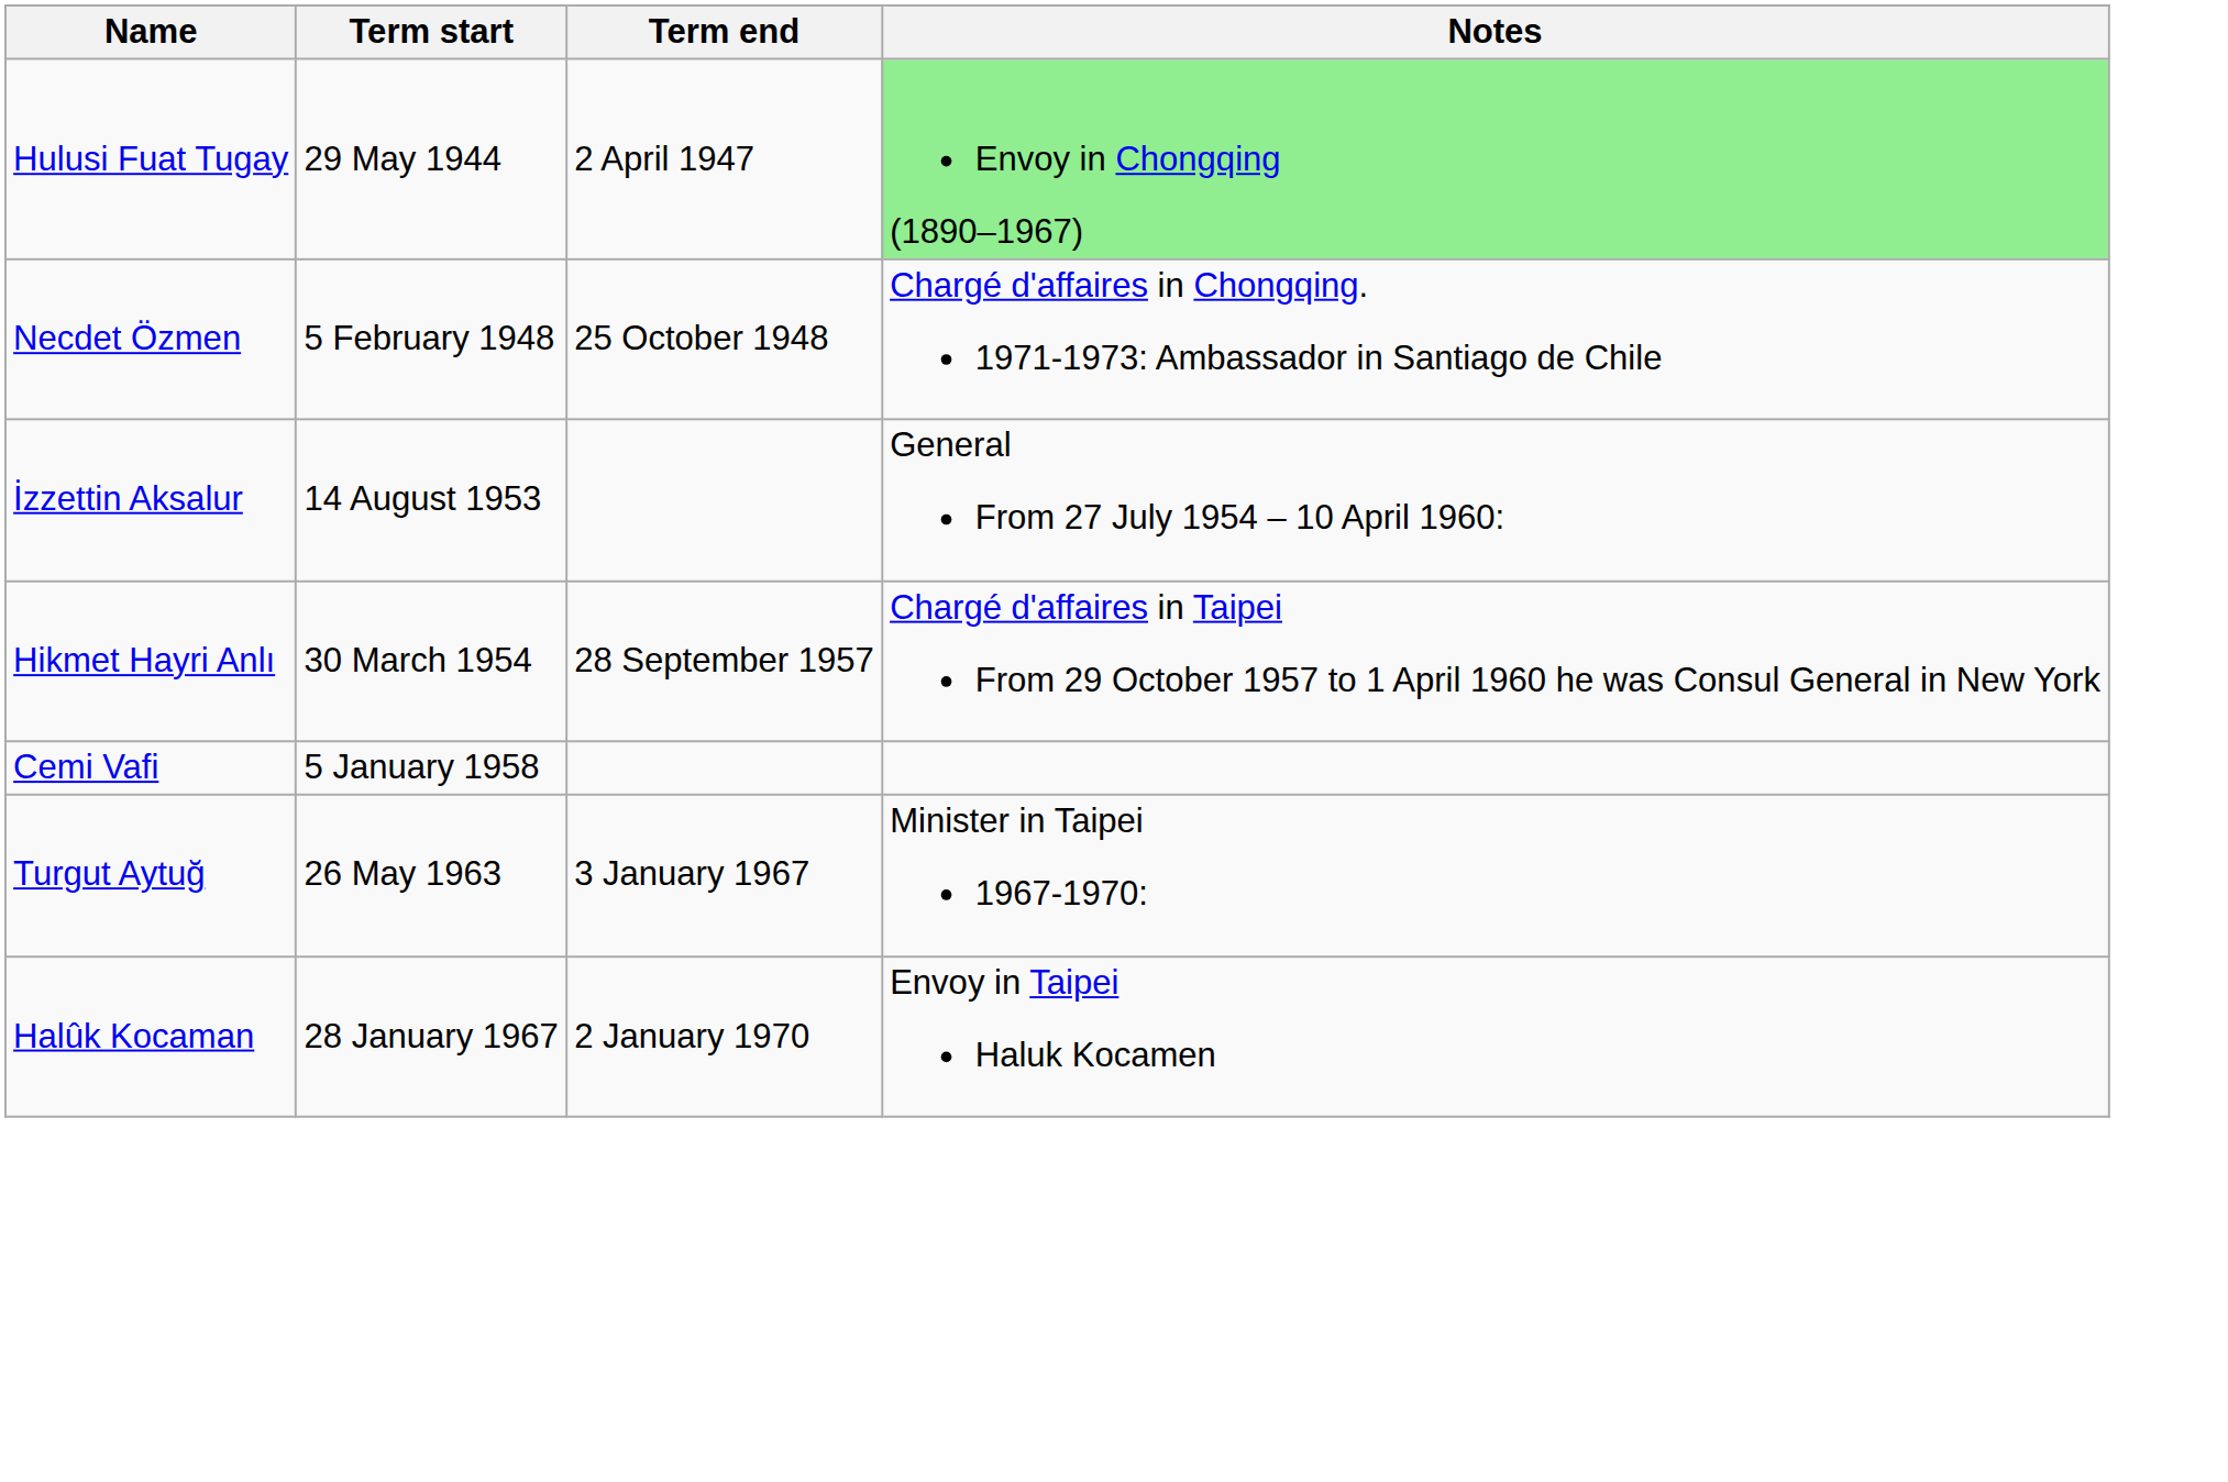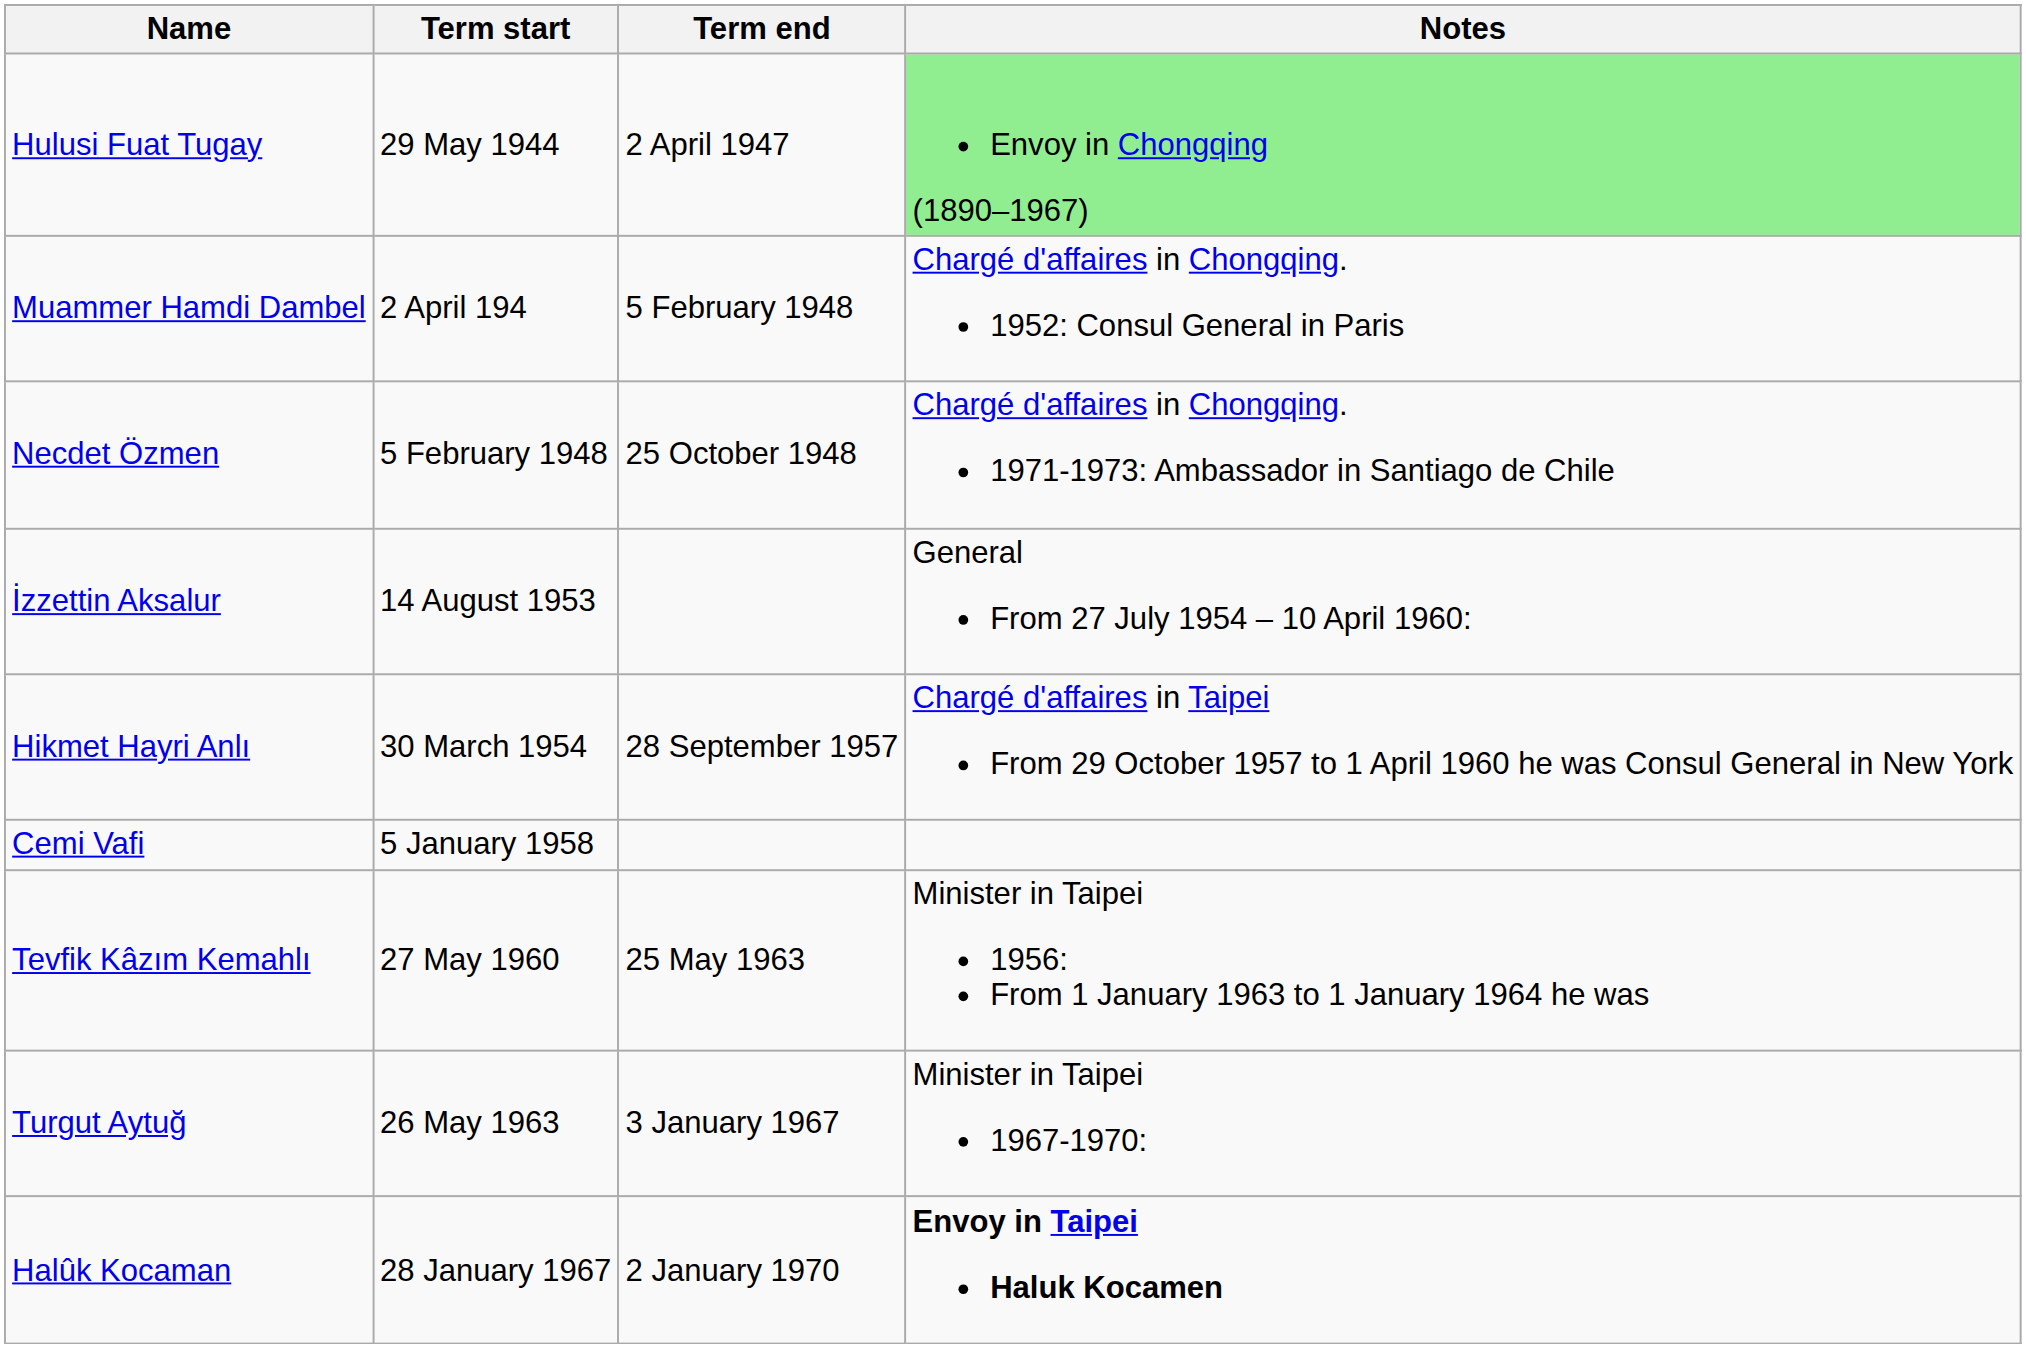 <table class="wikitable sortable">
 <tr>
 <th>Name</th>
 <th>Term start</th>
 <th>Term end</th>
 <th>Notes</th>
 </tr>
 <tr>
 <td><a href='#'>Hulusi Fuat Tugay</a></td>
 <td>29 May 1944</td>
 <td>2 April 1947</td>
 <td style="background: lightgreen;"><br><ul><li>Envoy in <a href='#'>Chongqing</a></li></ul>(1890–1967)</td>
+</tr>
+<tr>
+<td><a href='#'>Muammer Hamdi Dambel</a></td>
+<td>2 April 194</td>
+<td>5 February 1948</td>
+<td><a href='#'>Chargé d'affaires</a> in <a href='#'>Chongqing</a>.<br><ul><li>1952: Consul General in Paris</li></ul></td>
 </tr>
 <tr>
 <td><a href='#'>Necdet Özmen</a></td>
 <td>5 February 1948</td>
 <td>25 October 1948</td>
 <td><a href='#'>Chargé d'affaires</a> in <a href='#'>Chongqing</a>.<br><ul><li>1971-1973: Ambassador in Santiago de Chile</li></ul></td>
 </tr>
 <tr>
 <td><a href='#'>İzzettin Aksalur</a></td>
 <td>14 August 1953</td>
 <td></td>
 <td>General<br><ul><li>From 27 July 1954 – 10 April 1960: </li></ul></td>
 </tr>
 <tr>
 <td><a href='#'>Hikmet Hayri Anlı</a></td>
 <td>30 March 1954</td>
 <td>28 September 1957</td>
 <td><a href='#'>Chargé d'affaires</a> in <a href='#'>Taipei</a><br><ul><li>From 29 October 1957 to 1 April 1960 he was Consul General in New York </li></ul></td>
 </tr>
 <tr>
 <td><a href='#'>Cemi Vafi</a></td>
 <td>5 January 1958</td>
 <td></td>
 <td></td>
 </tr>
 <tr>
+<td><a href='#'>Tevfik Kâzım Kemahlı</a></td>
+<td>27 May 1960</td>
+<td>25 May 1963</td>
+<td>Minister in Taipei<br><ul><li>1956: </li><li>From 1 January 1963 to 1 January 1964 he was </li></ul></td>
+</tr>
+<tr>
 <td><a href='#'>Turgut Aytuğ</a></td>
 <td>26 May 1963</td>
 <td>3 January 1967</td>
 <td>Minister in Taipei<br><ul><li>1967-1970: </li></ul></td>
 </tr>
 <tr>
 <td><a href='#'>Halûk Kocaman</a></td>
 <td>28 January 1967</td>
 <td>2 January 1970</td>
-<td>Envoy in <a href='#'>Taipei</a><br><ul><li>Haluk Kocamen </li></ul></td>
+<td><strong>Envoy in <a href='#'>Taipei</a><br><ul><li>Haluk Kocamen </li></ul></strong></td>
 </tr>
 </table>
